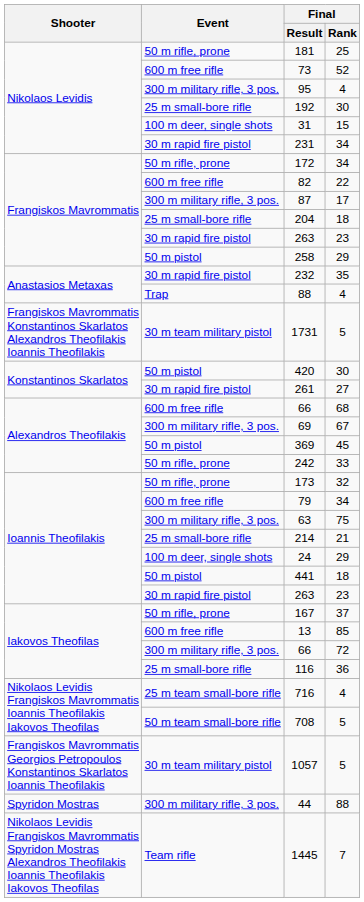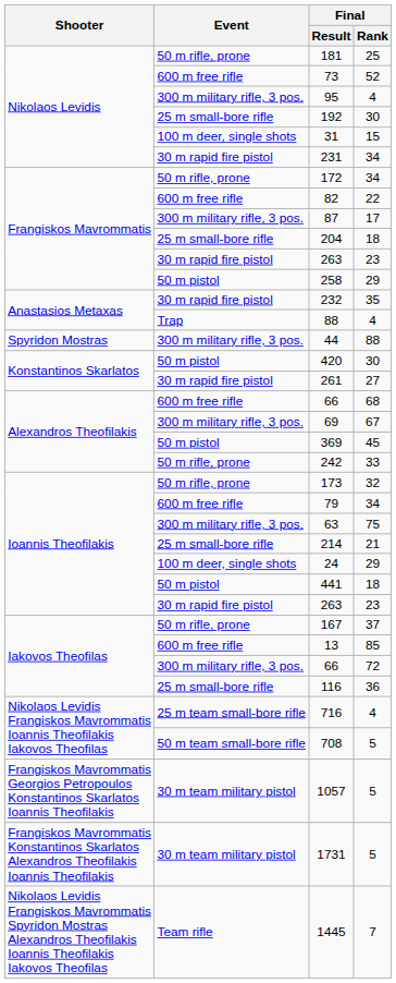 <table class=wikitable style="font-size:90%">
 <tr>
 <th rowspan=2>Shooter</th>
 <th rowspan=2>Event</th>
 <th colspan=2>Final</th>
 </tr>
 <tr>
 <th>Result</th>
 <th>Rank</th>
 </tr>
 <tr>
 <td rowspan=6><a href='#'>Nikolaos Levidis</a></td>
 <td><a href='#'>50 m rifle, prone</a></td>
 <td align=center>181</td>
 <td align=center>25</td>
 </tr>
 <tr>
 <td><a href='#'>600 m free rifle</a></td>
 <td align=center>73</td>
 <td align=center>52</td>
 </tr>
 <tr>
 <td><a href='#'>300 m military rifle, 3 pos.</a></td>
 <td align=center>95</td>
 <td align=center>4</td>
 </tr>
 <tr>
 <td><a href='#'>25 m small-bore rifle</a></td>
 <td align=center>192</td>
 <td align=center>30</td>
 </tr>
 <tr>
 <td><a href='#'>100 m deer, single shots</a></td>
 <td align=center>31</td>
 <td align=center>15</td>
 </tr>
 <tr>
 <td><a href='#'>30 m rapid fire pistol</a></td>
 <td align=center>231</td>
 <td align=center>34</td>
 </tr>
 <tr>
 <td rowspan=6><a href='#'>Frangiskos Mavrommatis</a></td>
 <td><a href='#'>50 m rifle, prone</a></td>
 <td align=center>172</td>
 <td align=center>34</td>
 </tr>
 <tr>
 <td><a href='#'>600 m free rifle</a></td>
 <td align=center>82</td>
 <td align=center>22</td>
 </tr>
 <tr>
 <td><a href='#'>300 m military rifle, 3 pos.</a></td>
 <td align=center>87</td>
 <td align=center>17</td>
 </tr>
 <tr>
 <td><a href='#'>25 m small-bore rifle</a></td>
 <td align=center>204</td>
 <td align=center>18</td>
 </tr>
 <tr>
 <td><a href='#'>30 m rapid fire pistol</a></td>
 <td align=center>263</td>
 <td align=center>23</td>
 </tr>
 <tr>
 <td><a href='#'>50 m pistol</a></td>
 <td align=center>258</td>
 <td align=center>29</td>
 </tr>
 <tr>
 <td rowspan=2><a href='#'>Anastasios Metaxas</a></td>
 <td><a href='#'>30 m rapid fire pistol</a></td>
 <td align=center>232</td>
 <td align=center>35</td>
 </tr>
 <tr>
 <td><a href='#'>Trap</a></td>
 <td align=center>88</td>
 <td align=center>4</td>
 </tr>
 <tr>
-<td><a href='#'>Frangiskos Mavrommatis</a> <br> <a href='#'>Konstantinos Skarlatos</a> <br> <a href='#'>Alexandros Theofilakis</a> <br> <a href='#'>Ioannis Theofilakis</a></td>
-<td><a href='#'>30 m team military pistol</a></td>
-<td align=center>1731</td>
-<td align=center>5</td>
+<td><a href='#'>Spyridon Mostras</a></td>
+<td><a href='#'>300 m military rifle, 3 pos.</a></td>
+<td align=center>44</td>
+<td align=center>88</td>
 </tr>
 <tr>
 <td rowspan=2><a href='#'>Konstantinos Skarlatos</a></td>
 <td><a href='#'>50 m pistol</a></td>
 <td align=center>420</td>
 <td align=center>30</td>
 </tr>
 <tr>
 <td><a href='#'>30 m rapid fire pistol</a></td>
 <td align=center>261</td>
 <td align=center>27</td>
 </tr>
 <tr>
 <td rowspan=4><a href='#'>Alexandros Theofilakis</a></td>
 <td><a href='#'>600 m free rifle</a></td>
 <td align=center>66</td>
 <td align=center>68</td>
 </tr>
 <tr>
 <td><a href='#'>300 m military rifle, 3 pos.</a></td>
 <td align=center>69</td>
 <td align=center>67</td>
 </tr>
 <tr>
 <td><a href='#'>50 m pistol</a></td>
 <td align=center>369</td>
 <td align=center>45</td>
 </tr>
 <tr>
 <td><a href='#'>50 m rifle, prone</a></td>
 <td align=center>242</td>
 <td align=center>33</td>
 </tr>
 <tr>
 <td rowspan=7><a href='#'>Ioannis Theofilakis</a></td>
 <td><a href='#'>50 m rifle, prone</a></td>
 <td align=center>173</td>
 <td align=center>32</td>
 </tr>
 <tr>
 <td><a href='#'>600 m free rifle</a></td>
 <td align=center>79</td>
 <td align=center>34</td>
 </tr>
 <tr>
 <td><a href='#'>300 m military rifle, 3 pos.</a></td>
 <td align=center>63</td>
 <td align=center>75</td>
 </tr>
 <tr>
 <td><a href='#'>25 m small-bore rifle</a></td>
 <td align=center>214</td>
 <td align=center>21</td>
 </tr>
 <tr>
 <td><a href='#'>100 m deer, single shots</a></td>
 <td align=center>24</td>
 <td align=center>29</td>
 </tr>
 <tr>
 <td><a href='#'>50 m pistol</a></td>
 <td align=center>441</td>
 <td align=center>18</td>
 </tr>
 <tr>
 <td><a href='#'>30 m rapid fire pistol</a></td>
 <td align=center>263</td>
 <td align=center>23</td>
 </tr>
 <tr>
 <td rowspan=4><a href='#'>Iakovos Theofilas</a></td>
 <td><a href='#'>50 m rifle, prone</a></td>
 <td align=center>167</td>
 <td align=center>37</td>
 </tr>
 <tr>
 <td><a href='#'>600 m free rifle</a></td>
 <td align=center>13</td>
 <td align=center>85</td>
 </tr>
 <tr>
 <td><a href='#'>300 m military rifle, 3 pos.</a></td>
 <td align=center>66</td>
 <td align=center>72</td>
 </tr>
 <tr>
 <td><a href='#'>25 m small-bore rifle</a></td>
 <td align=center>116</td>
 <td align=center>36</td>
 </tr>
 <tr>
 <td rowspan=2><a href='#'>Nikolaos Levidis</a> <br> <a href='#'>Frangiskos Mavrommatis</a> <br> <a href='#'>Ioannis Theofilakis</a> <br> <a href='#'>Iakovos Theofilas</a></td>
 <td><a href='#'>25 m team small-bore rifle</a></td>
 <td align=center>716</td>
 <td align=center>4</td>
 </tr>
 <tr>
 <td><a href='#'>50 m team small-bore rifle</a></td>
 <td align=center>708</td>
 <td align=center>5</td>
 </tr>
 <tr>
 <td><a href='#'>Frangiskos Mavrommatis</a> <br> <a href='#'>Georgios Petropoulos</a> <br> <a href='#'>Konstantinos Skarlatos</a> <br> <a href='#'>Ioannis Theofilakis</a></td>
 <td><a href='#'>30 m team military pistol</a></td>
 <td align=center>1057</td>
 <td align=center>5</td>
 </tr>
 <tr>
-<td><a href='#'>Spyridon Mostras</a></td>
-<td><a href='#'>300 m military rifle, 3 pos.</a></td>
-<td align=center>44</td>
-<td align=center>88</td>
+<td><a href='#'>Frangiskos Mavrommatis</a> <br> <a href='#'>Konstantinos Skarlatos</a> <br> <a href='#'>Alexandros Theofilakis</a> <br> <a href='#'>Ioannis Theofilakis</a></td>
+<td><a href='#'>30 m team military pistol</a></td>
+<td align=center>1731</td>
+<td align=center>5</td>
 </tr>
 <tr>
 <td><a href='#'>Nikolaos Levidis</a> <br> <a href='#'>Frangiskos Mavrommatis</a> <br> <a href='#'>Spyridon Mostras</a> <br> <a href='#'>Alexandros Theofilakis</a> <br> <a href='#'>Ioannis Theofilakis</a> <br> <a href='#'>Iakovos Theofilas</a></td>
 <td><a href='#'>Team rifle</a></td>
 <td align=center>1445</td>
 <td align=center>7</td>
 </tr>
 </table>
